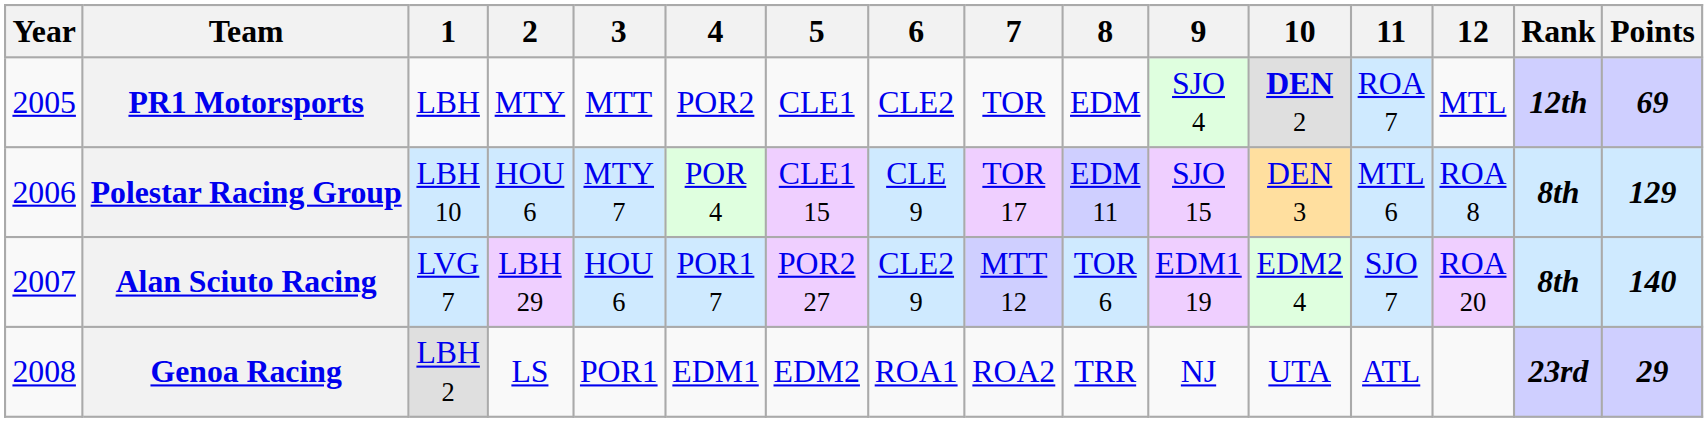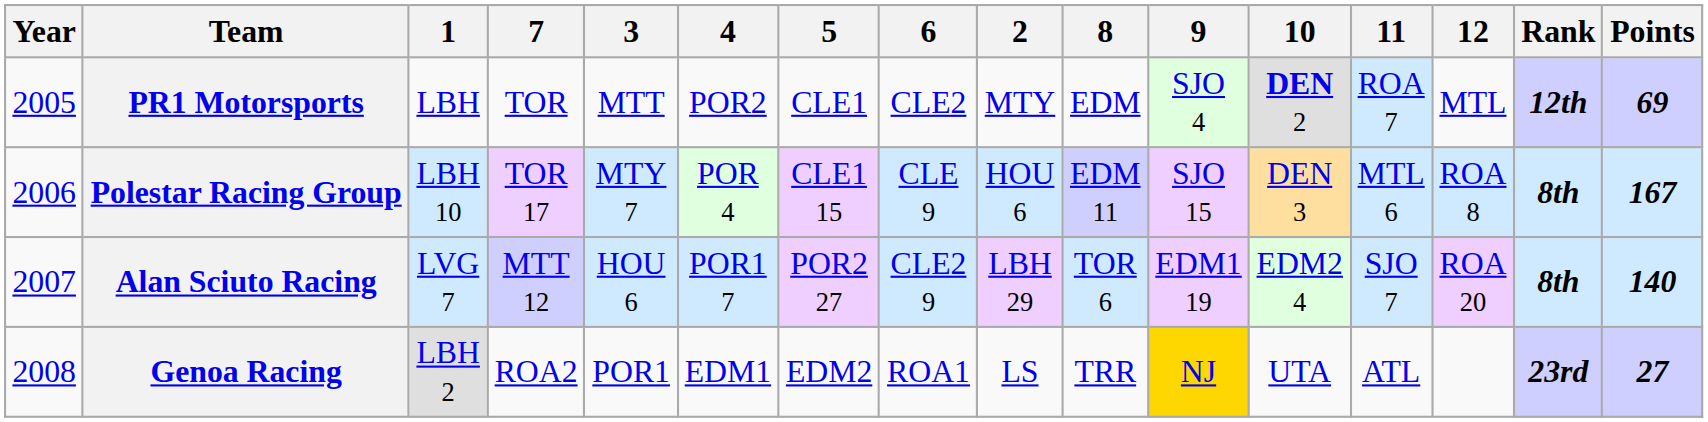 <table class="wikitable" style="text-align:center; font-size:95%">
 <tr>
 <th>Year</th>
 <th>Team</th>
 <th>1</th>
-<th>2</th>
+<th>7</th>
 <th>3</th>
 <th>4</th>
 <th>5</th>
 <th>6</th>
-<th>7</th>
+<th>2</th>
 <th>8</th>
 <th>9</th>
 <th>10</th>
 <th>11</th>
 <th>12</th>
 <th>Rank</th>
 <th>Points</th>
 </tr>
 <tr>
 <td><a href='#'>2005</a></td>
 <th><a href='#'>PR1 Motorsports</a></th>
 <td><a href='#'>LBH</a></td>
-<td><a href='#'>MTY</a></td>
+<td><a href='#'>TOR</a></td>
 <td><a href='#'>MTT</a></td>
 <td><a href='#'>POR2</a></td>
 <td><a href='#'>CLE1</a></td>
 <td><a href='#'>CLE2</a></td>
-<td><a href='#'>TOR</a></td>
+<td><a href='#'>MTY</a></td>
 <td><a href='#'>EDM</a></td>
 <td style="background-color:#DFFFDF"><a href='#'>SJO</a><br><small>4</small></td>
 <td style="background-color:#DFDFDF"><strong><a href='#'>DEN</a></strong><br><small>2</small></td>
 <td style="background-color:#CFEAFF"><a href='#'>ROA</a><br><small>7</small></td>
 <td><a href='#'>MTL</a></td>
 <td style="background-color:#CFCFFF"><strong><em>12th</em></strong></td>
 <td style="background-color:#CFCFFF"><strong><em>69</em></strong></td>
 </tr>
 <tr>
 <td><a href='#'>2006</a></td>
 <th><a href='#'>Polestar Racing Group</a></th>
 <td style="background-color:#CFEAFF"><a href='#'>LBH</a><br><small>10</small></td>
-<td style="background-color:#CFEAFF"><a href='#'>HOU</a><br><small>6</small></td>
+<td style="background-color:#EFCFFF"><a href='#'>TOR</a><br><small>17</small></td>
 <td style="background-color:#CFEAFF"><a href='#'>MTY</a><br><small>7</small></td>
 <td style="background-color:#DFFFDF"><a href='#'>POR</a><br><small>4</small></td>
 <td style="background-color:#EFCFFF"><a href='#'>CLE1</a><br><small>15</small></td>
 <td style="background-color:#CFEAFF"><a href='#'>CLE</a><br><small>9</small></td>
-<td style="background-color:#EFCFFF"><a href='#'>TOR</a><br><small>17</small></td>
+<td style="background-color:#CFEAFF"><a href='#'>HOU</a><br><small>6</small></td>
 <td style="background-color:#CFCFFF"><a href='#'>EDM</a><br><small>11</small></td>
 <td style="background-color:#EFCFFF"><a href='#'>SJO</a><br><small>15</small></td>
 <td style="background-color:#FFDF9F"><a href='#'>DEN</a><br><small>3</small></td>
 <td style="background-color:#CFEAFF"><a href='#'>MTL</a><br><small>6</small></td>
 <td style="background-color:#CFEAFF"><a href='#'>ROA</a><br><small>8</small></td>
 <td style="background-color:#CFEAFF"><strong><em>8th</em></strong></td>
-<td style="background-color:#CFEAFF"><strong><em>129</em></strong></td>
+<td style="background-color:#CFEAFF"><strong><em>167</em></strong></td>
 </tr>
 <tr>
 <td><a href='#'>2007</a></td>
 <th><a href='#'>Alan Sciuto Racing</a></th>
 <td style="background-color:#CFEAFF"><a href='#'>LVG</a><br><small>7</small></td>
-<td style="background-color:#EFCFFF"><a href='#'>LBH</a><br><small>29</small></td>
+<td style="background-color:#CFCFFF"><a href='#'>MTT</a><br><small>12</small></td>
 <td style="background-color:#CFEAFF"><a href='#'>HOU</a><br><small>6</small></td>
 <td style="background-color:#CFEAFF"><a href='#'>POR1</a><br><small>7</small></td>
 <td style="background-color:#EFCFFF"><a href='#'>POR2</a><br><small>27</small></td>
 <td style="background-color:#CFEAFF"><a href='#'>CLE2</a><br><small>9</small></td>
-<td style="background-color:#CFCFFF"><a href='#'>MTT</a><br><small>12</small></td>
+<td style="background-color:#EFCFFF"><a href='#'>LBH</a><br><small>29</small></td>
 <td style="background-color:#CFEAFF"><a href='#'>TOR</a><br><small>6</small></td>
 <td style="background-color:#EFCFFF"><a href='#'>EDM1</a><br><small>19</small></td>
 <td style="background-color:#DFFFDF"><a href='#'>EDM2</a><br><small>4</small></td>
 <td style="background-color:#CFEAFF"><a href='#'>SJO</a><br><small>7</small></td>
 <td style="background-color:#EFCFFF"><a href='#'>ROA</a><br><small>20</small></td>
 <td style="background-color:#CFEAFF"><strong><em>8th</em></strong></td>
 <td style="background-color:#CFEAFF"><strong><em>140</em></strong></td>
 </tr>
 <tr>
 <td><a href='#'>2008</a></td>
 <th><a href='#'>Genoa Racing</a></th>
 <td style="background-color:#DFDFDF"><a href='#'>LBH</a><br><small>2</small></td>
-<td><a href='#'>LS</a></td>
+<td><a href='#'>ROA2</a></td>
 <td><a href='#'>POR1</a></td>
 <td><a href='#'>EDM1</a></td>
 <td><a href='#'>EDM2</a></td>
 <td><a href='#'>ROA1</a></td>
-<td><a href='#'>ROA2</a></td>
+<td><a href='#'>LS</a></td>
 <td><a href='#'>TRR</a></td>
-<td><a href='#'>NJ</a></td>
+<td style="background: gold;"><a href='#'>NJ</a></td>
 <td><a href='#'>UTA</a></td>
 <td><a href='#'>ATL</a></td>
 <td></td>
 <td style="background-color:#CFCFFF"><strong><em>23rd</em></strong></td>
-<td style="background-color:#CFCFFF"><strong><em>29</em></strong></td>
+<td style="background-color:#CFCFFF"><strong><em>27</em></strong></td>
 </tr>
 </table>
